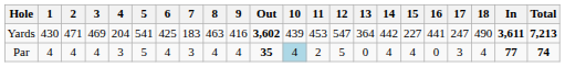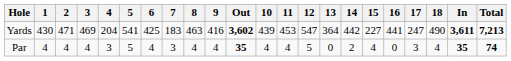 <table class="wikitable" style="text-align:center">
 <tr>
 <th align="left">Hole</th>
 <th>1</th>
 <th>2</th>
 <th>3</th>
 <th>4</th>
 <th>5</th>
 <th>6</th>
 <th>7</th>
 <th>8</th>
 <th>9</th>
 <th>Out</th>
 <th>10</th>
 <th>11</th>
 <th>12</th>
 <th>13</th>
 <th>14</th>
 <th>15</th>
 <th>16</th>
 <th>17</th>
 <th>18</th>
 <th>In</th>
 <th>Total</th>
 </tr>
 <tr>
 <td align="center">Yards</td>
 <td>430</td>
 <td>471</td>
 <td>469</td>
 <td>204</td>
 <td>541</td>
 <td>425</td>
 <td>183</td>
 <td>463</td>
 <td>416</td>
 <td><strong>3,602</strong></td>
 <td>439</td>
 <td>453</td>
 <td>547</td>
 <td>364</td>
 <td>442</td>
 <td>227</td>
 <td>441</td>
 <td>247</td>
 <td>490</td>
 <td><strong>3,611</strong></td>
 <td><strong>7,213</strong></td>
 </tr>
 <tr>
 <td align="center">Par</td>
 <td>4</td>
 <td>4</td>
 <td>4</td>
 <td>3</td>
 <td>5</td>
 <td>4</td>
 <td>3</td>
 <td>4</td>
 <td>4</td>
 <td><strong>35</strong></td>
-<td style="background: lightblue;">4</td>
-<td>2</td>
+<td>4</td>
+<td>4</td>
 <td>5</td>
 <td>0</td>
-<td>4</td>
+<td>2</td>
 <td>4</td>
 <td>0</td>
 <td>3</td>
 <td>4</td>
-<td><strong>77</strong></td>
+<td><strong>35</strong></td>
 <td><strong>74</strong></td>
 </tr>
 </table>
